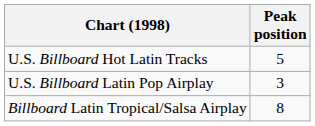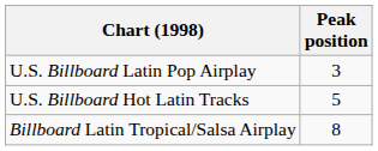 <table class="wikitable sortable">
 <tr>
 <th>Chart (1998)</th>
 <th>Peak<br>position</th>
 </tr>
 <tr>
+<td align="left">U.S. <em>Billboard</em> Latin Pop Airplay</td>
+<td style="text-align:center;">3</td>
+</tr>
+<tr>
 <td align="left">U.S. <em>Billboard</em> Hot Latin Tracks</td>
 <td style="text-align:center;">5</td>
-</tr>
-<tr>
-<td align="left">U.S. <em>Billboard</em> Latin Pop Airplay</td>
-<td style="text-align:center;">3</td>
 </tr>
 <tr>
 <td><em>Billboard</em> Latin Tropical/Salsa Airplay</td>
 <td style="text-align:center;">8</td>
 </tr>
 </table>
